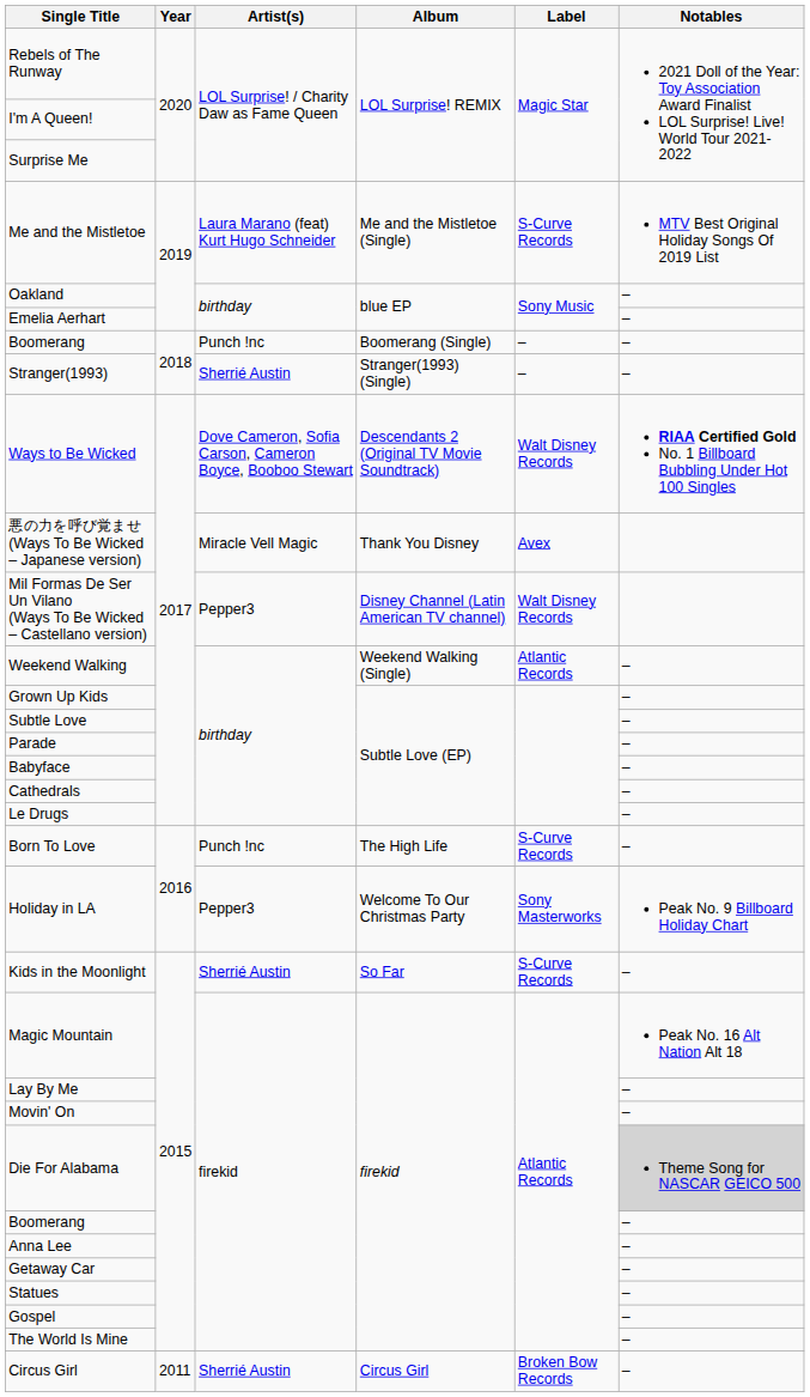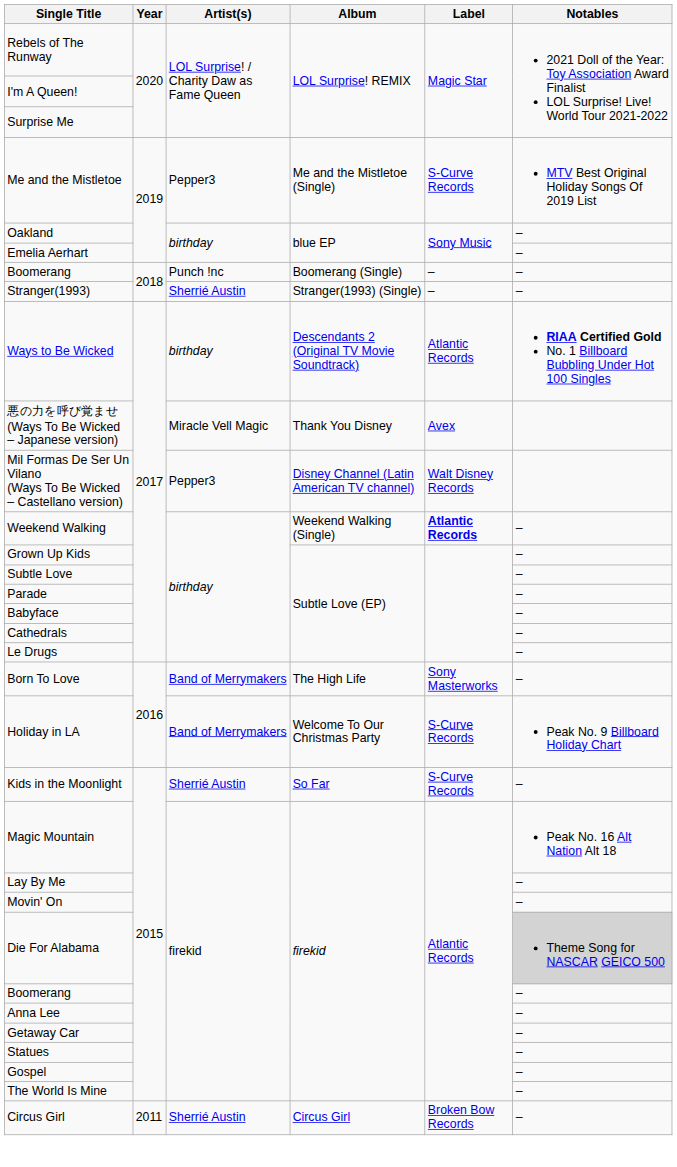 <table class="wikitable">
 <tr>
 <th>Single Title</th>
 <th>Year</th>
 <th>Artist(s)</th>
 <th>Album</th>
 <th>Label</th>
 <th>Notables</th>
 </tr>
 <tr>
 <td>Rebels of The Runway</td>
 <td rowspan="3">2020</td>
 <td rowspan="3"><a href='#'>LOL Surprise</a>! / Charity Daw as Fame Queen</td>
 <td rowspan="3"><a href='#'>LOL Surprise</a>! REMIX</td>
 <td rowspan="3"><a href='#'>Magic Star</a></td>
 <td rowspan="3"><br><ul><li>2021 Doll of the Year: <a href='#'>Toy Association</a> Award Finalist</li><li>LOL Surprise! Live! World Tour 2021-2022</li></ul></td>
 </tr>
 <tr>
 <td>I'm A Queen!</td>
 </tr>
 <tr>
 <td>Surprise Me</td>
 </tr>
 <tr>
 <td>Me and the Mistletoe</td>
 <td rowspan="3">2019</td>
-<td><a href='#'>Laura Marano</a> (feat) <a href='#'>Kurt Hugo Schneider</a></td>
+<td>Pepper3</td>
 <td>Me and the Mistletoe (Single)</td>
 <td><a href='#'>S-Curve Records</a></td>
 <td><br><ul><li><a href='#'>MTV</a> Best Original Holiday Songs Of 2019 List</li></ul></td>
 </tr>
 <tr>
 <td>Oakland</td>
 <td rowspan="2"><em>birthday</em></td>
 <td rowspan="2">blue EP</td>
 <td rowspan="2"><a href='#'>Sony Music</a></td>
 <td>–</td>
 </tr>
 <tr>
 <td>Emelia Aerhart</td>
 <td>–</td>
 </tr>
 <tr>
 <td>Boomerang</td>
 <td rowspan="2">2018</td>
 <td>Punch !nc</td>
 <td>Boomerang (Single)</td>
 <td>–</td>
 <td>–</td>
 </tr>
 <tr>
 <td>Stranger(1993)</td>
 <td><a href='#'>Sherrié Austin</a></td>
 <td>Stranger(1993) (Single)</td>
 <td>–</td>
 <td>–</td>
 </tr>
 <tr>
 <td><a href='#'>Ways to Be Wicked</a></td>
 <td rowspan="10">2017</td>
-<td><a href='#'>Dove Cameron</a>, <a href='#'>Sofia Carson</a>, <a href='#'>Cameron Boyce</a>, <a href='#'>Booboo Stewart</a></td>
+<td><em>birthday</em></td>
 <td><a href='#'>Descendants 2</a> <a href='#'>(Original TV Movie Soundtrack)</a></td>
-<td><a href='#'>Walt Disney Records</a></td>
+<td><a href='#'>Atlantic Records</a></td>
 <td><br><ul><li><a href='#'><strong>RIAA</strong></a> <strong>Certified Gold</strong></li><li>No. 1 <a href='#'>Billboard Bubbling Under Hot 100 Singles</a></li></ul></td>
 </tr>
 <tr>
 <td>悪の力を呼び覚ませ<br>(Ways To Be Wicked – Japanese version)</td>
 <td>Miracle Vell Magic</td>
 <td>Thank You Disney</td>
 <td><a href='#'>Avex</a></td>
 <td></td>
 </tr>
 <tr>
 <td>Mil Formas De Ser Un Vilano<br>(Ways To Be Wicked – Castellano version)</td>
 <td>Pepper3</td>
 <td><a href='#'>Disney Channel (Latin American TV channel)</a></td>
 <td><a href='#'>Walt Disney Records</a></td>
 <td></td>
 </tr>
 <tr>
 <td>Weekend Walking</td>
 <td rowspan="7"><em>birthday</em></td>
 <td>Weekend Walking (Single)</td>
-<td><a href='#'>Atlantic Records</a></td>
+<td><strong><a href='#'>Atlantic Records</a></strong></td>
 <td>–</td>
 </tr>
 <tr>
 <td>Grown Up Kids</td>
 <td rowspan="6">Subtle Love (EP)</td>
 <td rowspan="6"></td>
 <td>–</td>
 </tr>
 <tr>
 <td>Subtle Love</td>
 <td>–</td>
 </tr>
 <tr>
 <td>Parade</td>
 <td>–</td>
 </tr>
 <tr>
 <td>Babyface</td>
 <td>–</td>
 </tr>
 <tr>
 <td>Cathedrals</td>
 <td>–</td>
 </tr>
 <tr>
 <td>Le Drugs</td>
 <td>–</td>
 </tr>
 <tr>
 <td>Born To Love</td>
 <td rowspan="2">2016</td>
-<td>Punch !nc</td>
+<td><a href='#'>Band of Merrymakers</a></td>
 <td>The High Life</td>
-<td><a href='#'>S-Curve Records</a></td>
+<td><a href='#'>Sony Masterworks</a></td>
 <td>–</td>
 </tr>
 <tr>
 <td>Holiday in LA</td>
-<td>Pepper3</td>
+<td><a href='#'>Band of Merrymakers</a></td>
 <td>Welcome To Our Christmas Party</td>
-<td><a href='#'>Sony Masterworks</a></td>
+<td><a href='#'>S-Curve Records</a></td>
 <td><br><ul><li>Peak No. 9 <a href='#'>Billboard Holiday Chart</a></li></ul></td>
 </tr>
 <tr>
 <td>Kids in the Moonlight</td>
 <td rowspan="11">2015</td>
 <td><a href='#'>Sherrié Austin</a></td>
 <td><a href='#'>So Far</a></td>
 <td><a href='#'>S-Curve Records</a></td>
 <td>–</td>
 </tr>
 <tr>
 <td>Magic Mountain</td>
 <td rowspan="10">firekid</td>
 <td rowspan="10"><em>firekid</em></td>
 <td rowspan="10"><a href='#'>Atlantic Records</a></td>
 <td><br><ul><li>Peak No. 16 <a href='#'>Alt Nation</a> Alt 18</li></ul></td>
 </tr>
 <tr>
 <td>Lay By Me</td>
 <td>–</td>
 </tr>
 <tr>
 <td>Movin' On</td>
 <td>–</td>
 </tr>
 <tr>
 <td>Die For Alabama</td>
 <td style="background: lightgrey;"><br><ul><li>Theme Song for <a href='#'>NASCAR</a> <a href='#'>GEICO 500</a></li></ul></td>
 </tr>
 <tr>
 <td>Boomerang</td>
 <td>–</td>
 </tr>
 <tr>
 <td>Anna Lee</td>
 <td>–</td>
 </tr>
 <tr>
 <td>Getaway Car</td>
 <td>–</td>
 </tr>
 <tr>
 <td>Statues</td>
 <td>–</td>
 </tr>
 <tr>
 <td>Gospel</td>
 <td>–</td>
 </tr>
 <tr>
 <td>The World Is Mine</td>
 <td>–</td>
 </tr>
 <tr>
 <td>Circus Girl</td>
 <td>2011</td>
 <td><a href='#'>Sherrié Austin</a></td>
 <td><a href='#'>Circus Girl</a></td>
 <td><a href='#'>Broken Bow Records</a></td>
 <td>–</td>
 </tr>
 </table>
